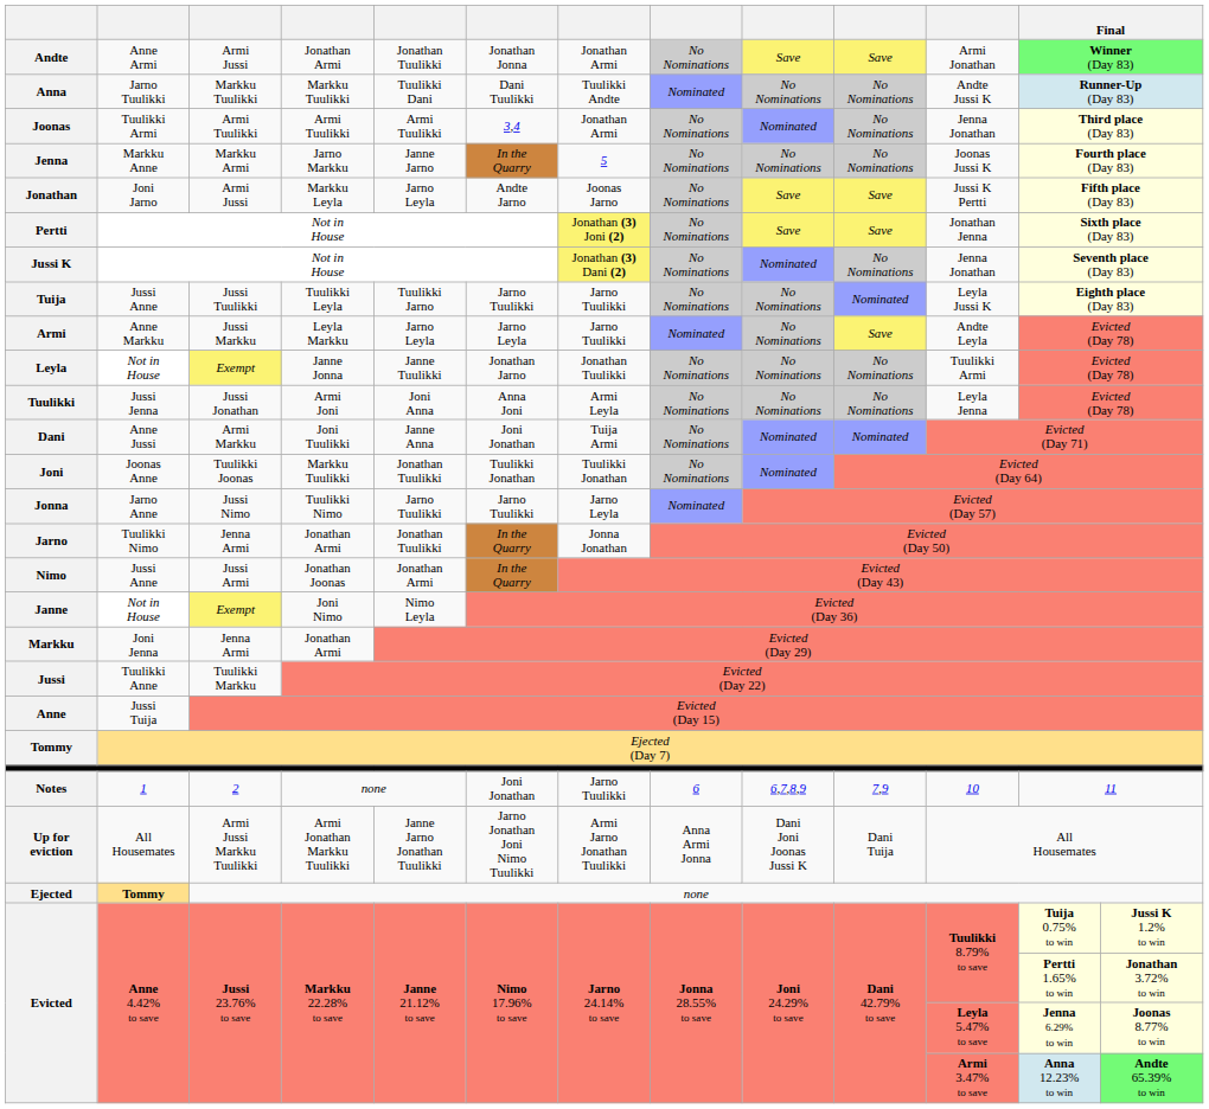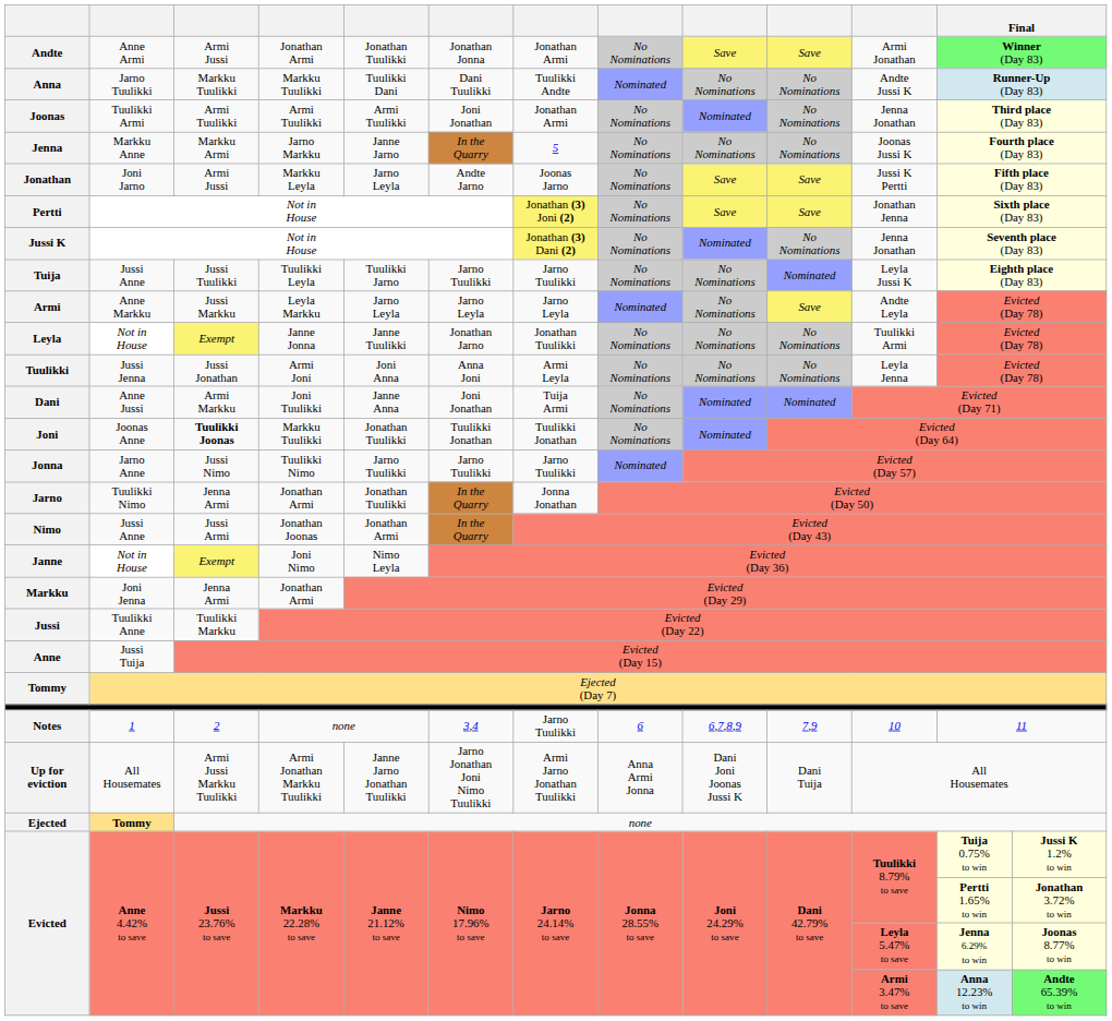 <table class="wikitable" style="font-size:85%; text-align:center; line-height:15px; width:100%;">
 <tr>
 <th style="width: 7%;"></th>
 <th style="width: 7%;"></th>
 <th style="width: 7%;"></th>
 <th style="width: 7%;"></th>
 <th style="width: 7%;"></th>
 <th style="width: 7%;"></th>
 <th style="width: 7%;"></th>
 <th style="width: 7%;"></th>
 <th style="width: 7%;"></th>
 <th style="width: 7%;"></th>
 <th style="width: 7%;"></th>
 <th colspan=2 style="width: 14%;"><br>Final</th>
 </tr>
 <tr>
 <th>Andte</th>
 <td>Anne<br>Armi</td>
 <td>Armi<br>Jussi</td>
 <td>Jonathan<br>Armi</td>
 <td>Jonathan<br>Tuulikki</td>
 <td>Jonathan<br>Jonna</td>
 <td>Jonathan<br>Armi</td>
 <td bgcolor="CCCCCC"><em>No<br>Nominations</em></td>
 <td bgcolor="FBF373"><em>Save</em></td>
 <td bgcolor="FBF373"><em>Save</em></td>
 <td>Armi<br>Jonathan</td>
 <td colspan=2 bgcolor="73FB76"><strong>Winner</strong><br>(Day 83)</td>
 </tr>
 <tr>
 <th>Anna</th>
 <td>Jarno<br>Tuulikki</td>
 <td>Markku<br>Tuulikki</td>
 <td>Markku<br>Tuulikki</td>
 <td>Tuulikki<br>Dani</td>
 <td>Dani<br>Tuulikki</td>
 <td>Tuulikki<br>Andte</td>
 <td bgcolor="959FFD"><em>Nominated</em></td>
 <td bgcolor="CCCCCC"><em>No<br>Nominations</em></td>
 <td bgcolor="CCCCCC"><em>No<br>Nominations</em></td>
 <td>Andte<br>Jussi K</td>
 <td colspan=2 bgcolor="D1E8EF"><strong>Runner-Up</strong><br>(Day 83)</td>
 </tr>
 <tr>
 <th>Joonas</th>
 <td>Tuulikki<br>Armi</td>
 <td>Armi<br>Tuulikki</td>
 <td>Armi<br>Tuulikki</td>
 <td>Armi<br>Tuulikki</td>
-<td><em><a href='#'>3</a></em>,<em><a href='#'>4</a></em></td>
+<td>Joni<br>Jonathan</td>
 <td>Jonathan<br>Armi</td>
 <td bgcolor="CCCCCC"><em>No<br>Nominations</em></td>
 <td bgcolor="959FFD"><em>Nominated</em></td>
 <td bgcolor="CCCCCC"><em>No<br>Nominations</em></td>
 <td>Jenna<br>Jonathan</td>
 <td colspan=2 bgcolor="FFFFDD"><strong>Third place</strong><br>(Day 83)</td>
 </tr>
 <tr>
 <th>Jenna</th>
 <td>Markku<br>Anne</td>
 <td>Markku<br>Armi</td>
 <td>Jarno<br>Markku</td>
 <td>Janne<br>Jarno</td>
 <td bgcolor="peru"><em>In the<br>Quarry</em></td>
 <td><em><a href='#'>5</a></em></td>
 <td bgcolor="CCCCCC"><em>No<br>Nominations</em></td>
 <td bgcolor="CCCCCC"><em>No<br>Nominations</em></td>
 <td bgcolor="CCCCCC"><em>No<br>Nominations</em></td>
 <td>Joonas<br>Jussi K</td>
 <td colspan=2 bgcolor="FFFFDD"><strong>Fourth place</strong><br>(Day 83)</td>
 </tr>
 <tr>
 <th>Jonathan</th>
 <td>Joni<br>Jarno</td>
 <td>Armi<br>Jussi</td>
 <td>Markku<br>Leyla</td>
 <td>Jarno<br>Leyla</td>
 <td>Andte<br>Jarno</td>
 <td>Joonas<br>Jarno</td>
 <td bgcolor="CCCCCC"><em>No<br>Nominations</em></td>
 <td bgcolor="FBF373"><em>Save</em></td>
 <td bgcolor="FBF373"><em>Save</em></td>
 <td>Jussi K<br>Pertti</td>
 <td colspan=2 bgcolor="FFFFDD"><strong>Fifth place</strong><br>(Day 83)</td>
 </tr>
 <tr>
 <th>Pertti</th>
 <td bgcolor="white" colspan=5><em>Not in<br>House</em></td>
 <td bgcolor="FBF373">Jonathan <strong>(3)</strong><br>Joni <strong>(2)</strong></td>
 <td bgcolor="CCCCCC"><em>No<br>Nominations</em></td>
 <td bgcolor="FBF373"><em>Save</em></td>
 <td bgcolor="FBF373"><em>Save</em></td>
 <td>Jonathan<br>Jenna</td>
 <td colspan=2 bgcolor="FFFFDD"><strong>Sixth place</strong><br>(Day 83)</td>
 </tr>
 <tr>
 <th>Jussi K</th>
 <td bgcolor="white" colspan=5><em>Not in<br>House</em></td>
 <td bgcolor="FBF373">Jonathan <strong>(3)</strong><br>Dani <strong>(2)</strong></td>
 <td bgcolor="CCCCCC"><em>No<br>Nominations</em></td>
 <td bgcolor="959FFD"><em>Nominated</em></td>
 <td bgcolor="CCCCCC"><em>No<br>Nominations</em></td>
 <td>Jenna<br>Jonathan</td>
 <td colspan=2 bgcolor="FFFFDD"><strong>Seventh place</strong><br>(Day 83)</td>
 </tr>
 <tr>
 <th>Tuija</th>
 <td>Jussi<br>Anne</td>
 <td>Jussi<br>Tuulikki</td>
 <td>Tuulikki<br>Leyla</td>
 <td>Tuulikki<br>Jarno</td>
 <td>Jarno<br>Tuulikki</td>
 <td>Jarno<br>Tuulikki</td>
 <td bgcolor="CCCCCC"><em>No<br>Nominations</em></td>
 <td bgcolor="CCCCCC"><em>No<br>Nominations</em></td>
 <td bgcolor="959FFD"><em>Nominated</em></td>
 <td>Leyla<br>Jussi K</td>
 <td colspan=2 bgcolor="FFFFDD"><strong>Eighth place</strong><br>(Day 83)</td>
 </tr>
 <tr>
 <th>Armi</th>
 <td>Anne<br>Markku</td>
 <td>Jussi<br>Markku</td>
 <td>Leyla<br>Markku</td>
 <td>Jarno<br>Leyla</td>
 <td>Jarno<br>Leyla</td>
-<td>Jarno<br>Tuulikki</td>
+<td>Jarno<br>Leyla</td>
 <td bgcolor="959FFD"><em>Nominated</em></td>
 <td bgcolor="CCCCCC"><em>No<br>Nominations</em></td>
 <td bgcolor="FBF373"><em>Save</em></td>
 <td>Andte<br>Leyla</td>
 <td colspan=2 style="background:salmon"><em>Evicted</em><br>(Day 78)</td>
 </tr>
 <tr>
 <th>Leyla</th>
 <td bgcolor="white"><em>Not in<br>House</em></td>
 <td bgcolor="FBF373"><em>Exempt</em></td>
 <td>Janne<br>Jonna</td>
 <td>Janne<br>Tuulikki</td>
 <td>Jonathan<br>Jarno</td>
 <td>Jonathan<br>Tuulikki</td>
 <td bgcolor="CCCCCC"><em>No<br>Nominations</em></td>
 <td bgcolor="CCCCCC"><em>No<br>Nominations</em></td>
 <td bgcolor="CCCCCC"><em>No<br>Nominations</em></td>
 <td>Tuulikki<br>Armi</td>
 <td colspan=2 style="background:salmon"><em>Evicted</em><br>(Day 78)</td>
 </tr>
 <tr>
 <th>Tuulikki</th>
 <td>Jussi<br>Jenna</td>
 <td>Jussi<br>Jonathan</td>
 <td>Armi<br>Joni</td>
 <td>Joni<br>Anna</td>
 <td>Anna<br>Joni</td>
 <td>Armi<br>Leyla</td>
 <td bgcolor="CCCCCC"><em>No<br>Nominations</em></td>
 <td bgcolor="CCCCCC"><em>No<br>Nominations</em></td>
 <td bgcolor="CCCCCC"><em>No<br>Nominations</em></td>
 <td>Leyla<br>Jenna</td>
 <td colspan=2 style="background:salmon"><em>Evicted</em><br>(Day 78)</td>
 </tr>
 <tr>
 <th>Dani</th>
 <td>Anne<br>Jussi</td>
 <td>Armi<br>Markku</td>
 <td>Joni<br>Tuulikki</td>
 <td>Janne<br>Anna</td>
 <td>Joni<br>Jonathan</td>
 <td>Tuija<br>Armi</td>
 <td bgcolor="CCCCCC"><em>No<br>Nominations</em></td>
 <td bgcolor="959FFD"><em>Nominated</em></td>
 <td bgcolor="959FFD"><em>Nominated</em></td>
 <td colspan=3 style="background:salmon"><em>Evicted</em><br>(Day 71)</td>
 </tr>
 <tr>
 <th>Joni</th>
 <td>Joonas<br>Anne</td>
-<td>Tuulikki<br>Joonas</td>
+<td><strong>Tuulikki<br>Joonas</strong></td>
 <td>Markku<br>Tuulikki</td>
 <td>Jonathan<br>Tuulikki</td>
 <td>Tuulikki<br>Jonathan</td>
 <td>Tuulikki<br>Jonathan</td>
 <td bgcolor="CCCCCC"><em>No<br>Nominations</em></td>
 <td bgcolor="959FFD"><em>Nominated</em></td>
 <td colspan=4 style="background:salmon"><em>Evicted</em><br>(Day 64)</td>
 </tr>
 <tr>
 <th>Jonna</th>
 <td>Jarno<br>Anne</td>
 <td>Jussi<br>Nimo</td>
 <td>Tuulikki<br>Nimo</td>
 <td>Jarno<br>Tuulikki</td>
 <td>Jarno<br>Tuulikki</td>
-<td>Jarno<br>Leyla</td>
+<td>Jarno<br>Tuulikki</td>
 <td bgcolor="959FFD"><em>Nominated</em></td>
 <td colspan=5 style="background:salmon"><em>Evicted</em><br>(Day 57)</td>
 </tr>
 <tr>
 <th>Jarno</th>
 <td>Tuulikki<br>Nimo</td>
 <td>Jenna<br>Armi</td>
 <td>Jonathan<br>Armi</td>
 <td>Jonathan<br>Tuulikki</td>
 <td bgcolor="peru"><em>In the<br>Quarry</em></td>
 <td>Jonna<br>Jonathan</td>
 <td colspan=6 style="background:salmon"><em>Evicted</em><br>(Day 50)</td>
 </tr>
 <tr>
 <th>Nimo</th>
 <td>Jussi<br>Anne</td>
 <td>Jussi<br>Armi</td>
 <td>Jonathan<br>Joonas</td>
 <td>Jonathan<br>Armi</td>
 <td bgcolor="peru"><em>In the<br>Quarry</em></td>
 <td colspan=7 style="background:salmon"><em>Evicted</em><br>(Day 43)</td>
 </tr>
 <tr>
 <th>Janne</th>
 <td bgcolor="white"><em>Not in<br>House</em></td>
 <td bgcolor="FBF373"><em>Exempt</em></td>
 <td>Joni<br>Nimo</td>
 <td>Nimo<br>Leyla</td>
 <td colspan=8 style="background:salmon"><em>Evicted</em><br>(Day 36)</td>
 </tr>
 <tr>
 <th>Markku</th>
 <td>Joni<br>Jenna</td>
 <td>Jenna<br>Armi</td>
 <td>Jonathan<br>Armi</td>
 <td colspan=9 style="background:salmon"><em>Evicted</em><br>(Day 29)</td>
 </tr>
 <tr>
 <th>Jussi</th>
 <td>Tuulikki<br>Anne</td>
 <td>Tuulikki<br>Markku</td>
 <td colspan=10 style="background:salmon"><em>Evicted</em><br>(Day 22)</td>
 </tr>
 <tr>
 <th>Anne</th>
 <td>Jussi<br>Tuija</td>
 <td colspan=11 style="background:salmon"><em>Evicted</em><br>(Day 15)</td>
 </tr>
 <tr>
 <th>Tommy</th>
 <td colspan=12 style="background:#FFE08B"><em>Ejected</em><br>(Day 7)</td>
 </tr>
 <tr>
 <td colspan=13 style="background-color: black;"></td>
 </tr>
 <tr>
 <th>Notes</th>
 <td><em><a href='#'>1</a></em></td>
 <td><em><a href='#'>2</a></em></td>
 <td colspan=2><em>none</em></td>
-<td>Joni<br>Jonathan</td>
+<td><em><a href='#'>3</a></em>,<em><a href='#'>4</a></em></td>
 <td>Jarno<br>Tuulikki</td>
 <td><em><a href='#'>6</a></em></td>
 <td><em><a href='#'>6</a></em>,<em><a href='#'>7</a></em>,<em><a href='#'>8</a></em>,<em><a href='#'>9</a></em></td>
 <td><em><a href='#'>7</a></em>,<em><a href='#'>9</a></em></td>
 <td><em><a href='#'>10</a></em></td>
 <td colspan=2><em><a href='#'>11</a></em></td>
 </tr>
 <tr>
 <th>Up for<br>eviction</th>
 <td>All<br>Housemates</td>
 <td>Armi<br>Jussi<br>Markku<br>Tuulikki</td>
 <td>Armi<br>Jonathan<br>Markku<br>Tuulikki</td>
 <td>Janne<br>Jarno<br>Jonathan<br>Tuulikki</td>
 <td>Jarno<br>Jonathan<br>Joni<br>Nimo<br>Tuulikki</td>
 <td>Armi<br>Jarno<br>Jonathan<br>Tuulikki</td>
 <td>Anna<br>Armi<br>Jonna</td>
 <td>Dani<br>Joni<br>Joonas<br>Jussi K</td>
 <td>Dani<br>Tuija</td>
 <td colspan=3>All<br>Housemates</td>
 </tr>
 <tr>
 <th>Ejected</th>
 <td style="background:#FFE08B"><strong>Tommy</strong></td>
 <td colspan=11><em>none</em></td>
 </tr>
 <tr>
 <th rowspan=4>Evicted</th>
 <td rowspan=4 bgcolor="salmon"><strong>Anne</strong><br>4.42%<br><small>to save</small></td>
 <td rowspan=4 bgcolor="salmon"><strong>Jussi</strong><br>23.76%<br><small>to save</small></td>
 <td rowspan=4 bgcolor="salmon"><strong>Markku</strong><br>22.28%<br><small>to save</small></td>
 <td rowspan=4 bgcolor="salmon"><strong>Janne</strong><br>21.12%<br><small>to save</small></td>
 <td rowspan=4 bgcolor="salmon"><strong>Nimo</strong><br>17.96%<br><small>to save</small></td>
 <td rowspan=4 bgcolor="salmon"><strong>Jarno</strong><br>24.14%<br><small>to save</small></td>
 <td rowspan=4 bgcolor="salmon"><strong>Jonna</strong><br>28.55%<br><small>to save</small></td>
 <td rowspan=4 bgcolor="salmon"><strong>Joni</strong><br>24.29%<br><small>to save</small></td>
 <td rowspan=4 bgcolor="salmon"><strong>Dani</strong><br>42.79%<br><small>to save</small></td>
 <td rowspan=2 bgcolor="salmon"><strong>Tuulikki</strong><br>8.79%<br><small>to save</small></td>
 <td bgcolor="FFFFDD"><strong>Tuija</strong><br>0.75%<br><small>to win</small></td>
 <td bgcolor="FFFFDD"><strong>Jussi K</strong><br>1.2%<br><small>to win</small></td>
 </tr>
 <tr>
 <td bgcolor="FFFFDD"><strong>Pertti</strong><br>1.65%<br><small>to win</small></td>
 <td bgcolor="FFFFDD"><strong>Jonathan</strong><br>3.72%<br><small>to win</small></td>
 </tr>
 <tr>
 <td bgcolor="salmon"><strong>Leyla</strong><br>5.47%<br><small>to save</small></td>
 <td bgcolor="FFFFDD"><strong>Jenna</strong><br><small>6.29%<br>to win</small></td>
 <td bgcolor="FFFFDD"><strong>Joonas</strong><br>8.77%<br><small>to win</small></td>
 </tr>
 <tr>
 <td bgcolor="salmon"><strong>Armi</strong><br>3.47%<br><small>to save</small></td>
 <td style="background:#d1e8ef"><strong>Anna</strong><br>12.23%<br><small>to win</small></td>
 <td style="background:#73fb76"><strong>Andte</strong><br>65.39%<br><small>to win</small></td>
 </tr>
 </table>
